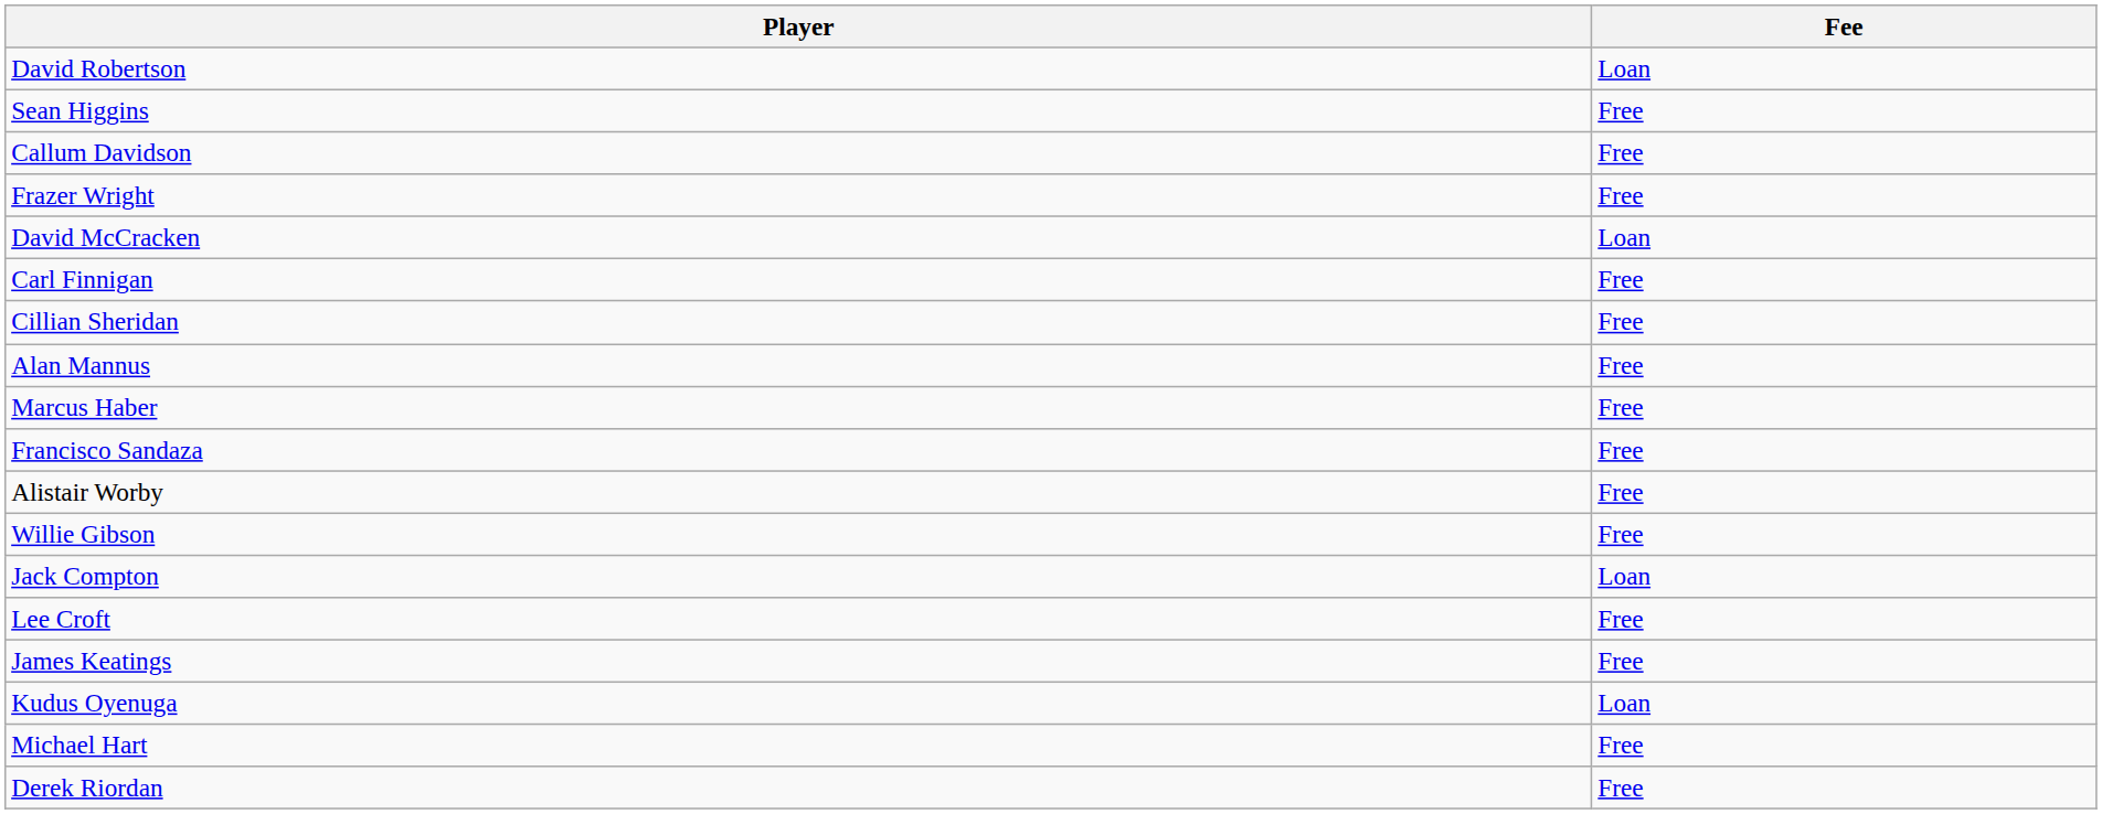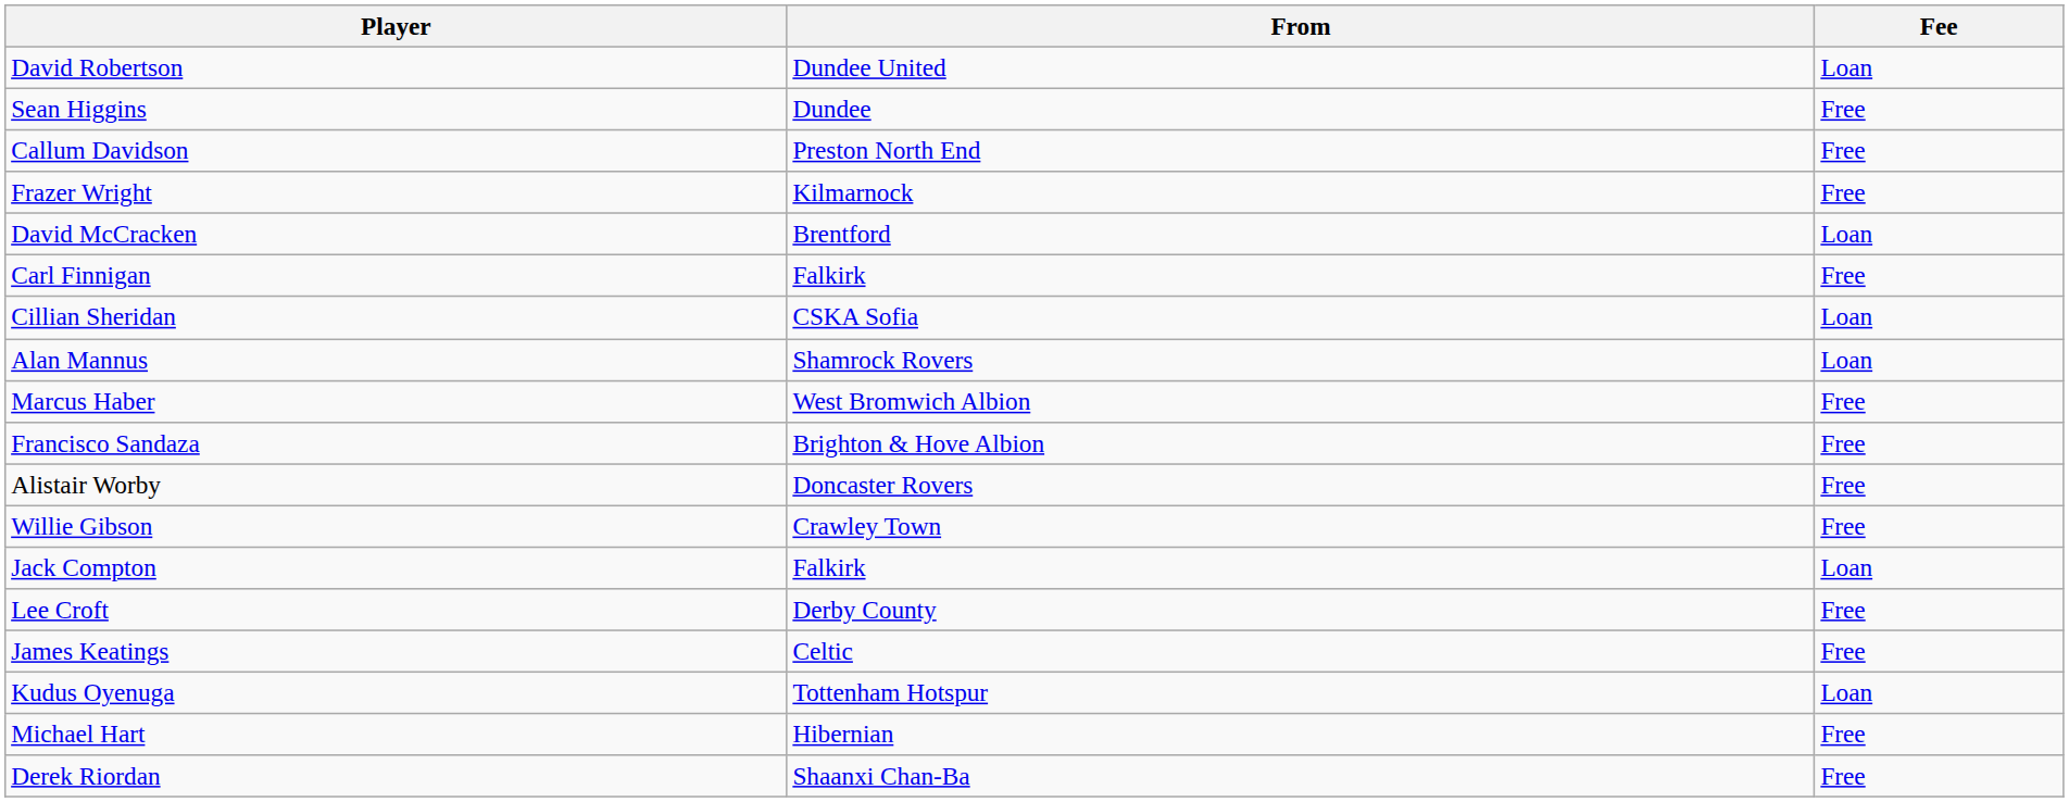 <table class="wikitable" style="text-align:center; font-size:95%;width:98%; text-align:left">
 <tr>
 <th>Player</th>
+<th>From</th>
 <th>Fee</th>
 </tr>
 <tr>
 <td> <a href='#'>David Robertson</a></td>
+<td> <a href='#'>Dundee United</a></td>
 <td><a href='#'>Loan</a></td>
 </tr>
 <tr>
 <td> <a href='#'>Sean Higgins</a></td>
+<td> <a href='#'>Dundee</a></td>
 <td><a href='#'>Free</a></td>
 </tr>
 <tr>
 <td> <a href='#'>Callum Davidson</a></td>
+<td> <a href='#'>Preston North End</a></td>
 <td><a href='#'>Free</a></td>
 </tr>
 <tr>
 <td> <a href='#'>Frazer Wright</a></td>
+<td> <a href='#'>Kilmarnock</a></td>
 <td><a href='#'>Free</a></td>
 </tr>
 <tr>
 <td> <a href='#'>David McCracken</a></td>
+<td> <a href='#'>Brentford</a></td>
 <td><a href='#'>Loan</a></td>
 </tr>
 <tr>
 <td> <a href='#'>Carl Finnigan</a></td>
+<td> <a href='#'>Falkirk</a></td>
 <td><a href='#'>Free</a></td>
 </tr>
 <tr>
 <td> <a href='#'>Cillian Sheridan</a></td>
-<td><a href='#'>Free</a></td>
+<td> <a href='#'>CSKA Sofia</a></td>
+<td><a href='#'>Loan</a></td>
 </tr>
 <tr>
 <td> <a href='#'>Alan Mannus</a></td>
-<td><a href='#'>Free</a></td>
+<td> <a href='#'>Shamrock Rovers</a></td>
+<td><a href='#'>Loan</a></td>
 </tr>
 <tr>
 <td> <a href='#'>Marcus Haber</a></td>
+<td> <a href='#'>West Bromwich Albion</a></td>
 <td><a href='#'>Free</a></td>
 </tr>
 <tr>
 <td> <a href='#'>Francisco Sandaza</a></td>
+<td> <a href='#'>Brighton & Hove Albion</a></td>
 <td><a href='#'>Free</a></td>
 </tr>
 <tr>
 <td> Alistair Worby</td>
+<td> <a href='#'>Doncaster Rovers</a></td>
 <td><a href='#'>Free</a></td>
 </tr>
 <tr>
 <td> <a href='#'>Willie Gibson</a></td>
+<td> <a href='#'>Crawley Town</a></td>
 <td><a href='#'>Free</a></td>
 </tr>
 <tr>
 <td> <a href='#'>Jack Compton</a></td>
+<td> <a href='#'>Falkirk</a></td>
 <td><a href='#'>Loan</a></td>
 </tr>
 <tr>
 <td> <a href='#'>Lee Croft</a></td>
+<td> <a href='#'>Derby County</a></td>
 <td><a href='#'>Free</a></td>
 </tr>
 <tr>
 <td> <a href='#'>James Keatings</a></td>
+<td> <a href='#'>Celtic</a></td>
 <td><a href='#'>Free</a></td>
 </tr>
 <tr>
 <td> <a href='#'>Kudus Oyenuga</a></td>
+<td> <a href='#'>Tottenham Hotspur</a></td>
 <td><a href='#'>Loan</a></td>
 </tr>
 <tr>
 <td> <a href='#'>Michael Hart</a></td>
+<td> <a href='#'>Hibernian</a></td>
 <td><a href='#'>Free</a></td>
 </tr>
 <tr>
 <td> <a href='#'>Derek Riordan</a></td>
+<td> <a href='#'>Shaanxi Chan-Ba</a></td>
 <td><a href='#'>Free</a></td>
 </tr>
 </table>
